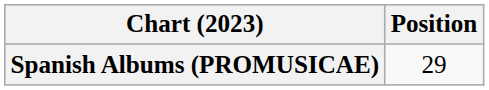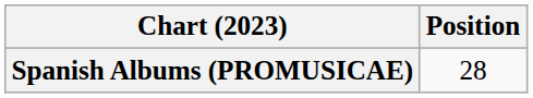 <table class="wikitable sortable plainrowheaders" style="text-align:center">
 <tr>
 <th scope="col">Chart (2023)</th>
 <th scope="col">Position</th>
 </tr>
 <tr>
 <th scope="row">Spanish Albums (PROMUSICAE)</th>
-<td>29</td>
+<td>28</td>
 </tr>
 </table>
